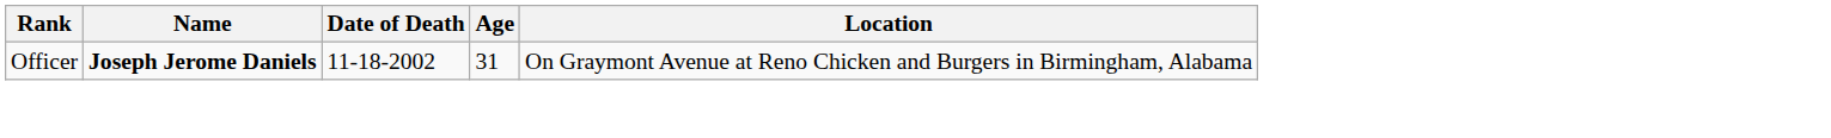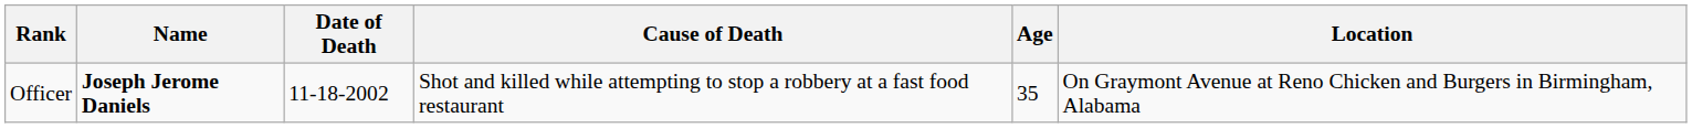 <table class="wikitable">
 <tr>
 <th>Rank</th>
 <th>Name</th>
 <th>Date of Death</th>
+<th>Cause of Death</th>
 <th>Age</th>
 <th>Location</th>
 </tr>
 <tr>
 <td>Officer</td>
 <td><strong>Joseph Jerome Daniels</strong></td>
 <td>11-18-2002</td>
-<td>31</td>
+<td>Shot and killed while attempting to stop a robbery at a fast food restaurant</td>
+<td>35</td>
 <td>On Graymont Avenue at Reno Chicken and Burgers in Birmingham, Alabama</td>
 </tr>
 </table>
